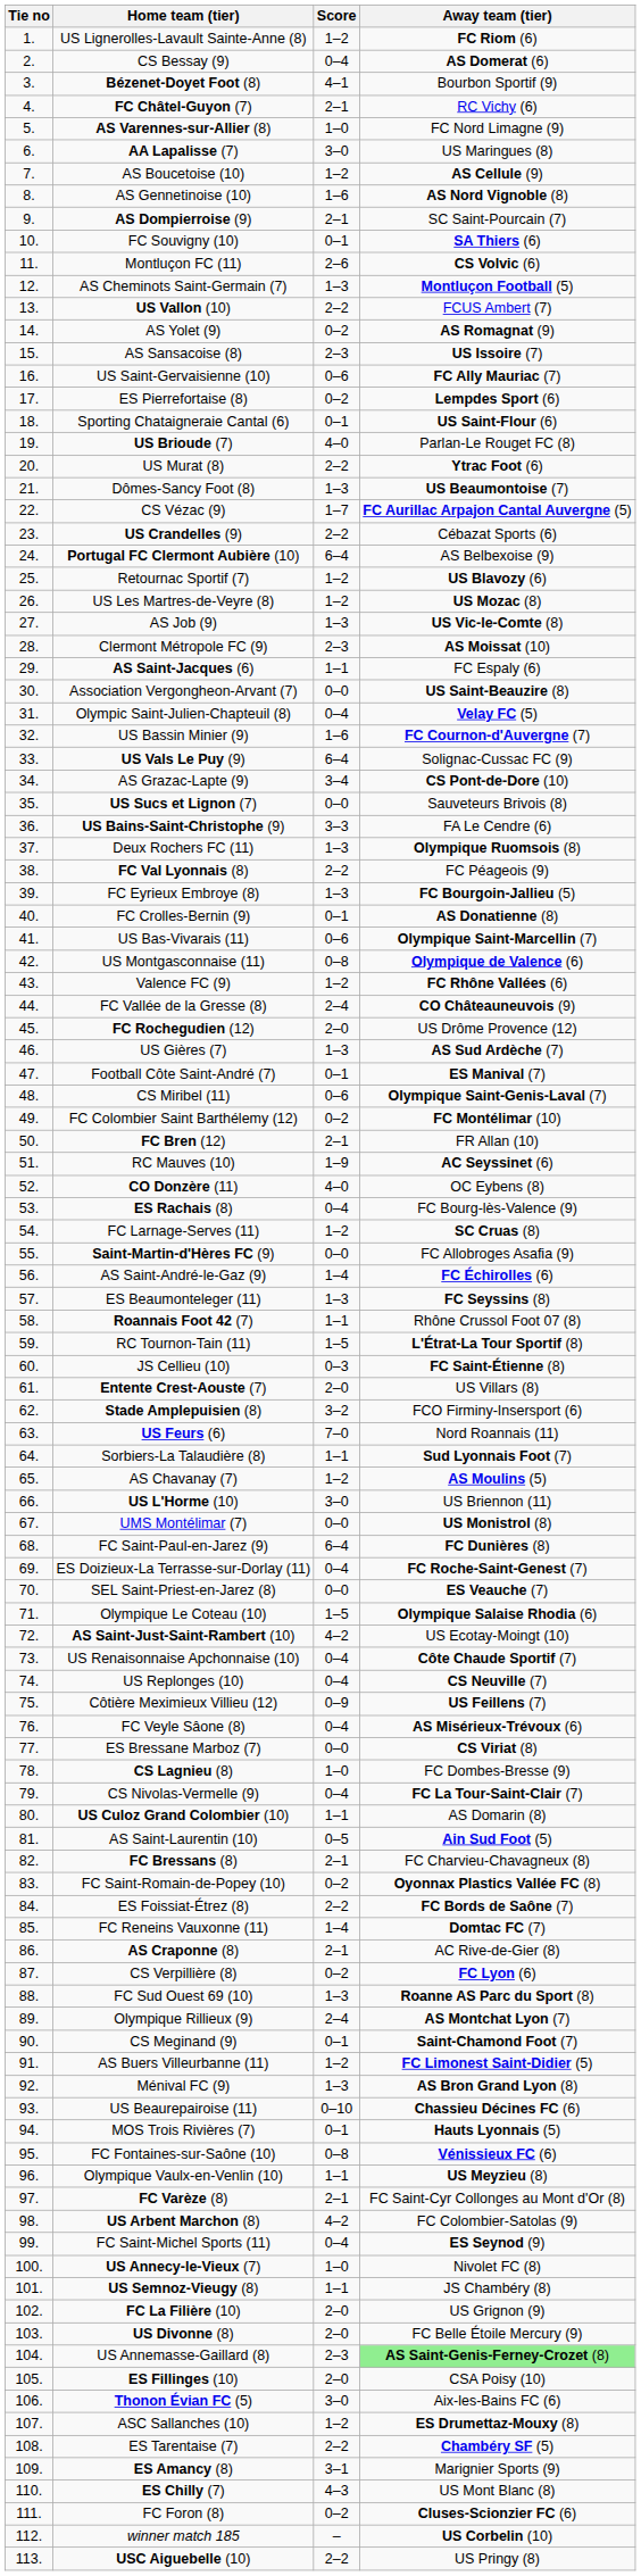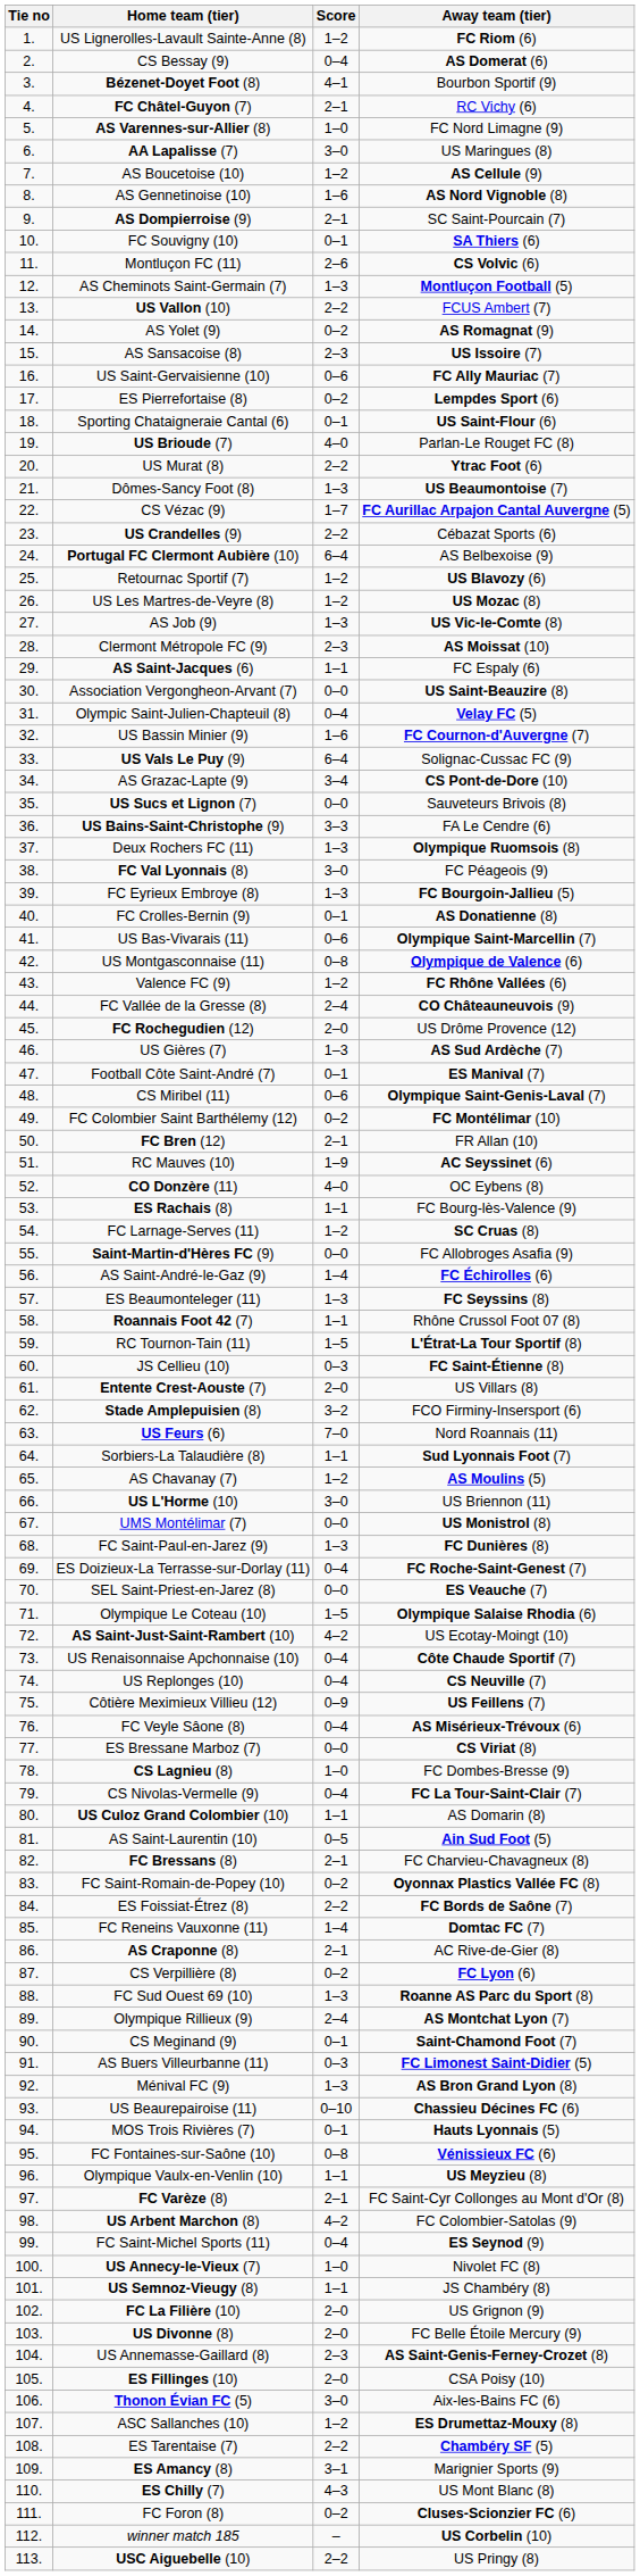 <table class="wikitable" style="text-align: center">
 <tr>
 <th>Tie no</th>
 <th>Home team (tier)</th>
 <th>Score</th>
 <th>Away team (tier)</th>
 </tr>
 <tr>
 <td>1.</td>
 <td>US Lignerolles-Lavault Sainte-Anne (8)</td>
 <td>1–2</td>
 <td><strong>FC Riom</strong> (6)</td>
 </tr>
 <tr>
 <td>2.</td>
 <td>CS Bessay (9)</td>
 <td>0–4</td>
 <td><strong>AS Domerat</strong> (6)</td>
 </tr>
 <tr>
 <td>3.</td>
 <td><strong>Bézenet-Doyet Foot</strong> (8)</td>
 <td>4–1</td>
 <td>Bourbon Sportif (9)</td>
 </tr>
 <tr>
 <td>4.</td>
 <td><strong>FC Châtel-Guyon</strong> (7)</td>
 <td>2–1</td>
 <td><a href='#'>RC Vichy</a> (6)</td>
 </tr>
 <tr>
 <td>5.</td>
 <td><strong>AS Varennes-sur-Allier</strong> (8)</td>
 <td>1–0</td>
 <td>FC Nord Limagne (9)</td>
 </tr>
 <tr>
 <td>6.</td>
 <td><strong>AA Lapalisse</strong> (7)</td>
 <td>3–0</td>
 <td>US Maringues (8)</td>
 </tr>
 <tr>
 <td>7.</td>
 <td>AS Boucetoise (10)</td>
 <td>1–2</td>
 <td><strong>AS Cellule</strong> (9)</td>
 </tr>
 <tr>
 <td>8.</td>
 <td>AS Gennetinoise (10)</td>
 <td>1–6</td>
 <td><strong>AS Nord Vignoble</strong> (8)</td>
 </tr>
 <tr>
 <td>9.</td>
 <td><strong>AS Dompierroise</strong> (9)</td>
 <td>2–1</td>
 <td>SC Saint-Pourcain (7)</td>
 </tr>
 <tr>
 <td>10.</td>
 <td>FC Souvigny (10)</td>
 <td>0–1</td>
 <td><strong><a href='#'>SA Thiers</a></strong> (6)</td>
 </tr>
 <tr>
 <td>11.</td>
 <td>Montluçon FC (11)</td>
 <td>2–6</td>
 <td><strong>CS Volvic</strong> (6)</td>
 </tr>
 <tr>
 <td>12.</td>
 <td>AS Cheminots Saint-Germain (7)</td>
 <td>1–3</td>
 <td><strong><a href='#'>Montluçon Football</a></strong> (5)</td>
 </tr>
 <tr>
 <td>13.</td>
 <td><strong>US Vallon</strong> (10)</td>
 <td>2–2 </td>
 <td><a href='#'>FCUS Ambert</a> (7)</td>
 </tr>
 <tr>
 <td>14.</td>
 <td>AS Yolet (9)</td>
 <td>0–2</td>
 <td><strong>AS Romagnat</strong> (9)</td>
 </tr>
 <tr>
 <td>15.</td>
 <td>AS Sansacoise (8)</td>
 <td>2–3</td>
 <td><strong>US Issoire</strong> (7)</td>
 </tr>
 <tr>
 <td>16.</td>
 <td>US Saint-Gervaisienne (10)</td>
 <td>0–6</td>
 <td><strong>FC Ally Mauriac</strong> (7)</td>
 </tr>
 <tr>
 <td>17.</td>
 <td>ES Pierrefortaise (8)</td>
 <td>0–2</td>
 <td><strong>Lempdes Sport</strong> (6)</td>
 </tr>
 <tr>
 <td>18.</td>
 <td>Sporting Chataigneraie Cantal (6)</td>
 <td>0–1</td>
 <td><strong>US Saint-Flour</strong> (6)</td>
 </tr>
 <tr>
 <td>19.</td>
 <td><strong>US Brioude</strong> (7)</td>
 <td>4–0</td>
 <td>Parlan-Le Rouget FC (8)</td>
 </tr>
 <tr>
 <td>20.</td>
 <td>US Murat (8)</td>
 <td>2–2 </td>
 <td><strong>Ytrac Foot</strong> (6)</td>
 </tr>
 <tr>
 <td>21.</td>
 <td>Dômes-Sancy Foot (8)</td>
 <td>1–3</td>
 <td><strong>US Beaumontoise</strong> (7)</td>
 </tr>
 <tr>
 <td>22.</td>
 <td>CS Vézac (9)</td>
 <td>1–7</td>
 <td><strong><a href='#'>FC Aurillac Arpajon Cantal Auvergne</a></strong> (5)</td>
 </tr>
 <tr>
 <td>23.</td>
 <td><strong>US Crandelles</strong> (9)</td>
 <td>2–2 </td>
 <td>Cébazat Sports (6)</td>
 </tr>
 <tr>
 <td>24.</td>
 <td><strong>Portugal FC Clermont Aubière</strong> (10)</td>
 <td>6–4</td>
 <td>AS Belbexoise (9)</td>
 </tr>
 <tr>
 <td>25.</td>
 <td>Retournac Sportif (7)</td>
 <td>1–2</td>
 <td><strong>US Blavozy</strong> (6)</td>
 </tr>
 <tr>
 <td>26.</td>
 <td>US Les Martres-de-Veyre (8)</td>
 <td>1–2</td>
 <td><strong>US Mozac</strong> (8)</td>
 </tr>
 <tr>
 <td>27.</td>
 <td>AS Job (9)</td>
 <td>1–3</td>
 <td><strong>US Vic-le-Comte</strong> (8)</td>
 </tr>
 <tr>
 <td>28.</td>
 <td>Clermont Métropole FC (9)</td>
 <td>2–3</td>
 <td><strong>AS Moissat</strong> (10)</td>
 </tr>
 <tr>
 <td>29.</td>
 <td><strong>AS Saint-Jacques</strong> (6)</td>
 <td>1–1 </td>
 <td>FC Espaly (6)</td>
 </tr>
 <tr>
 <td>30.</td>
 <td>Association Vergongheon-Arvant (7)</td>
 <td>0–0 </td>
 <td><strong>US Saint-Beauzire</strong> (8)</td>
 </tr>
 <tr>
 <td>31.</td>
 <td>Olympic Saint-Julien-Chapteuil (8)</td>
 <td>0–4</td>
 <td><strong><a href='#'>Velay FC</a></strong> (5)</td>
 </tr>
 <tr>
 <td>32.</td>
 <td>US Bassin Minier (9)</td>
 <td>1–6</td>
 <td><strong><a href='#'>FC Cournon-d'Auvergne</a></strong> (7)</td>
 </tr>
 <tr>
 <td>33.</td>
 <td><strong>US Vals Le Puy</strong> (9)</td>
 <td>6–4</td>
 <td>Solignac-Cussac FC (9)</td>
 </tr>
 <tr>
 <td>34.</td>
 <td>AS Grazac-Lapte (9)</td>
 <td>3–4</td>
 <td><strong>CS Pont-de-Dore</strong> (10)</td>
 </tr>
 <tr>
 <td>35.</td>
 <td><strong>US Sucs et Lignon</strong> (7)</td>
 <td>0–0 </td>
 <td>Sauveteurs Brivois (8)</td>
 </tr>
 <tr>
 <td>36.</td>
 <td><strong>US Bains-Saint-Christophe</strong> (9)</td>
 <td>3–3 </td>
 <td>FA Le Cendre (6)</td>
 </tr>
 <tr>
 <td>37.</td>
 <td>Deux Rochers FC (11)</td>
 <td>1–3</td>
 <td><strong>Olympique Ruomsois</strong> (8)</td>
 </tr>
 <tr>
 <td>38.</td>
 <td><strong>FC Val Lyonnais</strong> (8)</td>
-<td>2–2 </td>
+<td>3–0</td>
 <td>FC Péageois (9)</td>
 </tr>
 <tr>
 <td>39.</td>
 <td>FC Eyrieux Embroye (8)</td>
 <td>1–3</td>
 <td><strong>FC Bourgoin-Jallieu</strong> (5)</td>
 </tr>
 <tr>
 <td>40.</td>
 <td>FC Crolles-Bernin (9)</td>
 <td>0–1</td>
 <td><strong>AS Donatienne</strong> (8)</td>
 </tr>
 <tr>
 <td>41.</td>
 <td>US Bas-Vivarais (11)</td>
 <td>0–6</td>
 <td><strong>Olympique Saint-Marcellin</strong> (7)</td>
 </tr>
 <tr>
 <td>42.</td>
 <td>US Montgasconnaise (11)</td>
 <td>0–8</td>
 <td><strong><a href='#'>Olympique de Valence</a></strong> (6)</td>
 </tr>
 <tr>
 <td>43.</td>
 <td>Valence FC (9)</td>
 <td>1–2</td>
 <td><strong>FC Rhône Vallées</strong> (6)</td>
 </tr>
 <tr>
 <td>44.</td>
 <td>FC Vallée de la Gresse (8)</td>
 <td>2–4</td>
 <td><strong>CO Châteauneuvois</strong> (9)</td>
 </tr>
 <tr>
 <td>45.</td>
 <td><strong>FC Rochegudien</strong> (12)</td>
 <td>2–0</td>
 <td>US Drôme Provence (12)</td>
 </tr>
 <tr>
 <td>46.</td>
 <td>US Gières (7)</td>
 <td>1–3</td>
 <td><strong>AS Sud Ardèche</strong> (7)</td>
 </tr>
 <tr>
 <td>47.</td>
 <td>Football Côte Saint-André (7)</td>
 <td>0–1</td>
 <td><strong>ES Manival</strong> (7)</td>
 </tr>
 <tr>
 <td>48.</td>
 <td>CS Miribel (11)</td>
 <td>0–6</td>
 <td><strong>Olympique Saint-Genis-Laval</strong> (7)</td>
 </tr>
 <tr>
 <td>49.</td>
 <td>FC Colombier Saint Barthélemy (12)</td>
 <td>0–2</td>
 <td><strong>FC Montélimar</strong> (10)</td>
 </tr>
 <tr>
 <td>50.</td>
 <td><strong>FC Bren</strong> (12)</td>
 <td>2–1</td>
 <td>FR Allan (10)</td>
 </tr>
 <tr>
 <td>51.</td>
 <td>RC Mauves (10)</td>
 <td>1–9</td>
 <td><strong>AC Seyssinet</strong> (6)</td>
 </tr>
 <tr>
 <td>52.</td>
 <td><strong>CO Donzère</strong> (11)</td>
 <td>4–0</td>
 <td>OC Eybens (8)</td>
 </tr>
 <tr>
 <td>53.</td>
 <td><strong>ES Rachais</strong> (8)</td>
-<td>0–4</td>
+<td>1–1 </td>
 <td>FC Bourg-lès-Valence (9)</td>
 </tr>
 <tr>
 <td>54.</td>
 <td>FC Larnage-Serves (11)</td>
 <td>1–2</td>
 <td><strong>SC Cruas</strong> (8)</td>
 </tr>
 <tr>
 <td>55.</td>
 <td><strong>Saint-Martin-d'Hères FC</strong> (9)</td>
 <td>0–0 </td>
 <td>FC Allobroges Asafia (9)</td>
 </tr>
 <tr>
 <td>56.</td>
 <td>AS Saint-André-le-Gaz (9)</td>
 <td>1–4</td>
 <td><strong><a href='#'>FC Échirolles</a></strong> (6)</td>
 </tr>
 <tr>
 <td>57.</td>
 <td>ES Beaumonteleger (11)</td>
 <td>1–3</td>
 <td><strong>FC Seyssins</strong> (8)</td>
 </tr>
 <tr>
 <td>58.</td>
 <td><strong>Roannais Foot 42</strong> (7)</td>
 <td>1–1 </td>
 <td>Rhône Crussol Foot 07 (8)</td>
 </tr>
 <tr>
 <td>59.</td>
 <td>RC Tournon-Tain (11)</td>
 <td>1–5</td>
 <td><strong>L'Étrat-La Tour Sportif</strong> (8)</td>
 </tr>
 <tr>
 <td>60.</td>
 <td>JS Cellieu (10)</td>
 <td>0–3</td>
 <td><strong>FC Saint-Étienne</strong> (8)</td>
 </tr>
 <tr>
 <td>61.</td>
 <td><strong>Entente Crest-Aouste</strong> (7)</td>
 <td>2–0</td>
 <td>US Villars (8)</td>
 </tr>
 <tr>
 <td>62.</td>
 <td><strong>Stade Amplepuisien</strong> (8)</td>
 <td>3–2</td>
 <td>FCO Firminy-Insersport (6)</td>
 </tr>
 <tr>
 <td>63.</td>
 <td><strong><a href='#'>US Feurs</a></strong> (6)</td>
 <td>7–0</td>
 <td>Nord Roannais (11)</td>
 </tr>
 <tr>
 <td>64.</td>
 <td>Sorbiers-La Talaudière (8)</td>
 <td>1–1 </td>
 <td><strong>Sud Lyonnais Foot</strong> (7)</td>
 </tr>
 <tr>
 <td>65.</td>
 <td>AS Chavanay (7)</td>
 <td>1–2</td>
 <td><strong><a href='#'>AS Moulins</a></strong> (5)</td>
 </tr>
 <tr>
 <td>66.</td>
 <td><strong>US L'Horme</strong> (10)</td>
 <td>3–0</td>
 <td>US Briennon (11)</td>
 </tr>
 <tr>
 <td>67.</td>
 <td><a href='#'>UMS Montélimar</a> (7)</td>
 <td>0–0 </td>
 <td><strong>US Monistrol</strong> (8)</td>
 </tr>
 <tr>
 <td>68.</td>
 <td>FC Saint-Paul-en-Jarez (9)</td>
-<td>6–4</td>
+<td>1–3</td>
 <td><strong>FC Dunières</strong> (8)</td>
 </tr>
 <tr>
 <td>69.</td>
 <td>ES Doizieux-La Terrasse-sur-Dorlay (11)</td>
 <td>0–4</td>
 <td><strong>FC Roche-Saint-Genest</strong> (7)</td>
 </tr>
 <tr>
 <td>70.</td>
 <td>SEL Saint-Priest-en-Jarez (8)</td>
 <td>0–0 </td>
 <td><strong>ES Veauche</strong> (7)</td>
 </tr>
 <tr>
 <td>71.</td>
 <td>Olympique Le Coteau (10)</td>
 <td>1–5</td>
 <td><strong>Olympique Salaise Rhodia</strong> (6)</td>
 </tr>
 <tr>
 <td>72.</td>
 <td><strong>AS Saint-Just-Saint-Rambert</strong> (10)</td>
 <td>4–2</td>
 <td>US Ecotay-Moingt (10)</td>
 </tr>
 <tr>
 <td>73.</td>
 <td>US Renaisonnaise Apchonnaise (10)</td>
 <td>0–4</td>
 <td><strong>Côte Chaude Sportif</strong> (7)</td>
 </tr>
 <tr>
 <td>74.</td>
 <td>US Replonges (10)</td>
 <td>0–4</td>
 <td><strong>CS Neuville</strong> (7)</td>
 </tr>
 <tr>
 <td>75.</td>
 <td>Côtière Meximieux Villieu (12)</td>
 <td>0–9</td>
 <td><strong>US Feillens</strong> (7)</td>
 </tr>
 <tr>
 <td>76.</td>
 <td>FC Veyle Sâone (8)</td>
 <td>0–4</td>
 <td><strong>AS Misérieux-Trévoux</strong> (6)</td>
 </tr>
 <tr>
 <td>77.</td>
 <td>ES Bressane Marboz (7)</td>
 <td>0–0 </td>
 <td><strong>CS Viriat</strong> (8)</td>
 </tr>
 <tr>
 <td>78.</td>
 <td><strong>CS Lagnieu</strong> (8)</td>
 <td>1–0</td>
 <td>FC Dombes-Bresse (9)</td>
 </tr>
 <tr>
 <td>79.</td>
 <td>CS Nivolas-Vermelle (9)</td>
 <td>0–4</td>
 <td><strong>FC La Tour-Saint-Clair</strong> (7)</td>
 </tr>
 <tr>
 <td>80.</td>
 <td><strong>US Culoz Grand Colombier</strong> (10)</td>
 <td>1–1 </td>
 <td>AS Domarin (8)</td>
 </tr>
 <tr>
 <td>81.</td>
 <td>AS Saint-Laurentin (10)</td>
 <td>0–5</td>
 <td><strong><a href='#'>Ain Sud Foot</a></strong> (5)</td>
 </tr>
 <tr>
 <td>82.</td>
 <td><strong>FC Bressans</strong> (8)</td>
 <td>2–1</td>
 <td>FC Charvieu-Chavagneux (8)</td>
 </tr>
 <tr>
 <td>83.</td>
 <td>FC Saint-Romain-de-Popey (10)</td>
 <td>0–2</td>
 <td><strong>Oyonnax Plastics Vallée FC</strong> (8)</td>
 </tr>
 <tr>
 <td>84.</td>
 <td>ES Foissiat-Étrez (8)</td>
 <td>2–2 </td>
 <td><strong>FC Bords de Saône</strong> (7)</td>
 </tr>
 <tr>
 <td>85.</td>
 <td>FC Reneins Vauxonne (11)</td>
 <td>1–4</td>
 <td><strong>Domtac FC</strong> (7)</td>
 </tr>
 <tr>
 <td>86.</td>
 <td><strong>AS Craponne</strong> (8)</td>
 <td>2–1</td>
 <td>AC Rive-de-Gier (8)</td>
 </tr>
 <tr>
 <td>87.</td>
 <td>CS Verpillière (8)</td>
 <td>0–2</td>
 <td><strong><a href='#'>FC Lyon</a></strong> (6)</td>
 </tr>
 <tr>
 <td>88.</td>
 <td>FC Sud Ouest 69 (10)</td>
 <td>1–3</td>
 <td><strong>Roanne AS Parc du Sport</strong> (8)</td>
 </tr>
 <tr>
 <td>89.</td>
 <td>Olympique Rillieux (9)</td>
 <td>2–4</td>
 <td><strong>AS Montchat Lyon</strong> (7)</td>
 </tr>
 <tr>
 <td>90.</td>
 <td>CS Meginand (9)</td>
 <td>0–1</td>
 <td><strong>Saint-Chamond Foot</strong> (7)</td>
 </tr>
 <tr>
 <td>91.</td>
 <td>AS Buers Villeurbanne (11)</td>
-<td>1–2</td>
+<td>0–3</td>
 <td><strong><a href='#'>FC Limonest Saint-Didier</a></strong> (5)</td>
 </tr>
 <tr>
 <td>92.</td>
 <td>Ménival FC (9)</td>
 <td>1–3</td>
 <td><strong>AS Bron Grand Lyon</strong> (8)</td>
 </tr>
 <tr>
 <td>93.</td>
 <td>US Beaurepairoise (11)</td>
 <td>0–10</td>
 <td><strong>Chassieu Décines FC</strong> (6)</td>
 </tr>
 <tr>
 <td>94.</td>
 <td>MOS Trois Rivières (7)</td>
 <td>0–1</td>
 <td><strong>Hauts Lyonnais</strong> (5)</td>
 </tr>
 <tr>
 <td>95.</td>
 <td>FC Fontaines-sur-Saône (10)</td>
 <td>0–8</td>
 <td><strong><a href='#'>Vénissieux FC</a></strong> (6)</td>
 </tr>
 <tr>
 <td>96.</td>
 <td>Olympique Vaulx-en-Venlin (10)</td>
 <td>1–1 </td>
 <td><strong>US Meyzieu</strong> (8)</td>
 </tr>
 <tr>
 <td>97.</td>
 <td><strong>FC Varèze</strong> (8)</td>
 <td>2–1</td>
 <td>FC Saint-Cyr Collonges au Mont d'Or (8)</td>
 </tr>
 <tr>
 <td>98.</td>
 <td><strong>US Arbent Marchon</strong> (8)</td>
 <td>4–2</td>
 <td>FC Colombier-Satolas (9)</td>
 </tr>
 <tr>
 <td>99.</td>
 <td>FC Saint-Michel Sports (11)</td>
 <td>0–4</td>
 <td><strong>ES Seynod</strong> (9)</td>
 </tr>
 <tr>
 <td>100.</td>
 <td><strong>US Annecy-le-Vieux</strong> (7)</td>
 <td>1–0</td>
 <td>Nivolet FC (8)</td>
 </tr>
 <tr>
 <td>101.</td>
 <td><strong>US Semnoz-Vieugy</strong> (8)</td>
 <td>1–1 </td>
 <td>JS Chambéry (8)</td>
 </tr>
 <tr>
 <td>102.</td>
 <td><strong>FC La Filière</strong> (10)</td>
 <td>2–0</td>
 <td>US Grignon (9)</td>
 </tr>
 <tr>
 <td>103.</td>
 <td><strong>US Divonne</strong> (8)</td>
 <td>2–0</td>
 <td>FC Belle Étoile Mercury (9)</td>
 </tr>
 <tr>
 <td>104.</td>
 <td>US Annemasse-Gaillard (8)</td>
 <td>2–3</td>
-<td style="background: lightgreen;"><strong>AS Saint-Genis-Ferney-Crozet</strong> (8)</td>
+<td><strong>AS Saint-Genis-Ferney-Crozet</strong> (8)</td>
 </tr>
 <tr>
 <td>105.</td>
 <td><strong>ES Fillinges</strong> (10)</td>
 <td>2–0</td>
 <td>CSA Poisy (10)</td>
 </tr>
 <tr>
 <td>106.</td>
 <td><strong><a href='#'>Thonon Évian FC</a></strong> (5)</td>
 <td>3–0</td>
 <td>Aix-les-Bains FC (6)</td>
 </tr>
 <tr>
 <td>107.</td>
 <td>ASC Sallanches (10)</td>
 <td>1–2</td>
 <td><strong>ES Drumettaz-Mouxy</strong> (8)</td>
 </tr>
 <tr>
 <td>108.</td>
 <td>ES Tarentaise (7)</td>
 <td>2–2 </td>
 <td><strong><a href='#'>Chambéry SF</a></strong> (5)</td>
 </tr>
 <tr>
 <td>109.</td>
 <td><strong>ES Amancy</strong> (8)</td>
 <td>3–1</td>
 <td>Marignier Sports (9)</td>
 </tr>
 <tr>
 <td>110.</td>
 <td><strong>ES Chilly</strong> (7)</td>
 <td>4–3</td>
 <td>US Mont Blanc (8)</td>
 </tr>
 <tr>
 <td>111.</td>
 <td>FC Foron (8)</td>
 <td>0–2</td>
 <td><strong>Cluses-Scionzier FC</strong> (6)</td>
 </tr>
 <tr>
 <td>112.</td>
 <td><em>winner match 185</em></td>
 <td>–</td>
 <td><strong>US Corbelin</strong> (10)</td>
 </tr>
 <tr>
 <td>113.</td>
 <td><strong>USC Aiguebelle</strong> (10)</td>
 <td>2–2 </td>
 <td>US Pringy (8)</td>
 </tr>
 </table>
